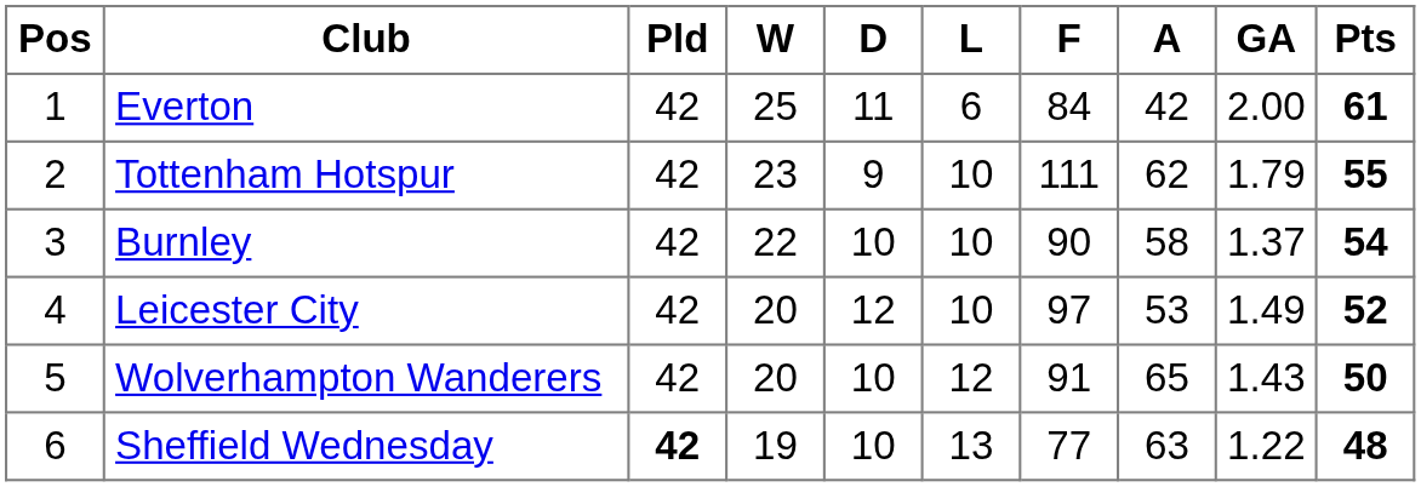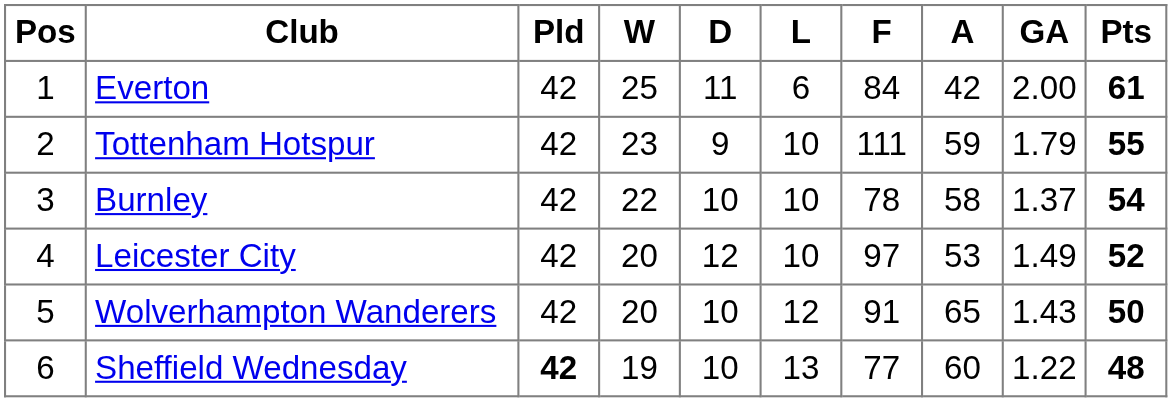 <table class="toccolours" border="1" cellpadding="4" cellspacing="0" style="text-align:center; border-collapse: collapse; margin:0;">
 <tr>
 <th width=30>Pos</th>
 <th width=200>Club</th>
 <th width=30>Pld</th>
 <th width=30>W</th>
 <th width=30>D</th>
 <th width=30>L</th>
 <th width=30>F</th>
 <th width=30>A</th>
 <th width=30>GA</th>
 <th width=30>Pts</th>
 </tr>
 <tr>
 <td>1</td>
 <td align=left><a href='#'>Everton</a></td>
 <td>42</td>
 <td>25</td>
 <td>11</td>
 <td>6</td>
 <td>84</td>
 <td>42</td>
 <td>2.00</td>
 <td><strong>61</strong></td>
 </tr>
 <tr>
 <td>2</td>
 <td align=left><a href='#'>Tottenham Hotspur</a></td>
 <td>42</td>
 <td>23</td>
 <td>9</td>
 <td>10</td>
 <td>111</td>
-<td>62</td>
+<td>59</td>
 <td>1.79</td>
 <td><strong>55</strong></td>
 </tr>
 <tr>
 <td>3</td>
 <td align=left><a href='#'>Burnley</a></td>
 <td>42</td>
 <td>22</td>
 <td>10</td>
 <td>10</td>
-<td>90</td>
+<td>78</td>
 <td>58</td>
 <td>1.37</td>
 <td><strong>54</strong></td>
 </tr>
 <tr>
 <td>4</td>
 <td align=left><a href='#'>Leicester City</a></td>
 <td>42</td>
 <td>20</td>
 <td>12</td>
 <td>10</td>
 <td>97</td>
 <td>53</td>
 <td>1.49</td>
 <td><strong>52</strong></td>
 </tr>
 <tr>
 <td>5</td>
 <td align=left><a href='#'>Wolverhampton Wanderers</a></td>
 <td>42</td>
 <td>20</td>
 <td>10</td>
 <td>12</td>
 <td>91</td>
 <td>65</td>
 <td>1.43</td>
 <td><strong>50</strong></td>
 </tr>
 <tr>
 <td>6</td>
 <td align=left><a href='#'>Sheffield Wednesday</a></td>
 <td><strong>42</strong></td>
 <td>19</td>
 <td>10</td>
 <td>13</td>
 <td>77</td>
-<td>63</td>
+<td>60</td>
 <td>1.22</td>
 <td><strong>48</strong></td>
 </tr>
 </table>
